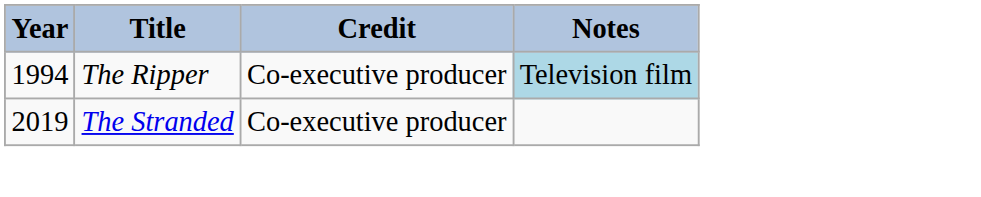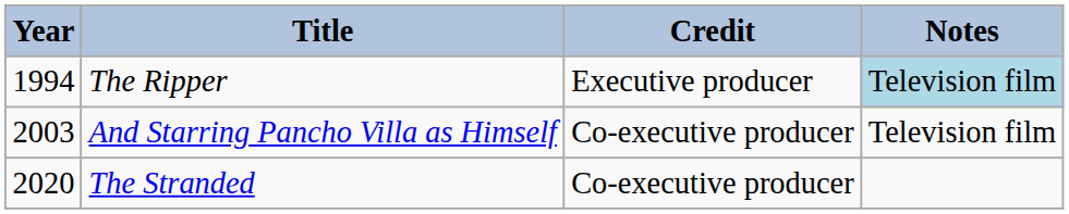 <table class="wikitable" style="font-size:95%;">
 <tr>
 <th style="background:#B0C4DE;">Year</th>
 <th style="background:#B0C4DE;">Title</th>
 <th style="background:#B0C4DE;">Credit</th>
 <th style="background:#B0C4DE;">Notes</th>
 </tr>
 <tr>
 <td>1994</td>
 <td><em>The Ripper</em></td>
-<td>Co-executive producer</td>
+<td>Executive producer</td>
 <td style="background: lightblue;">Television film</td>
 </tr>
 <tr>
-<td>2019</td>
+<td>2003</td>
+<td><em><a href='#'>And Starring Pancho Villa as Himself</a></em></td>
+<td>Co-executive producer</td>
+<td>Television film</td>
+</tr>
+<tr>
+<td>2020</td>
 <td><em><a href='#'>The Stranded</a></em></td>
 <td>Co-executive producer</td>
 <td></td>
 </tr>
 </table>
